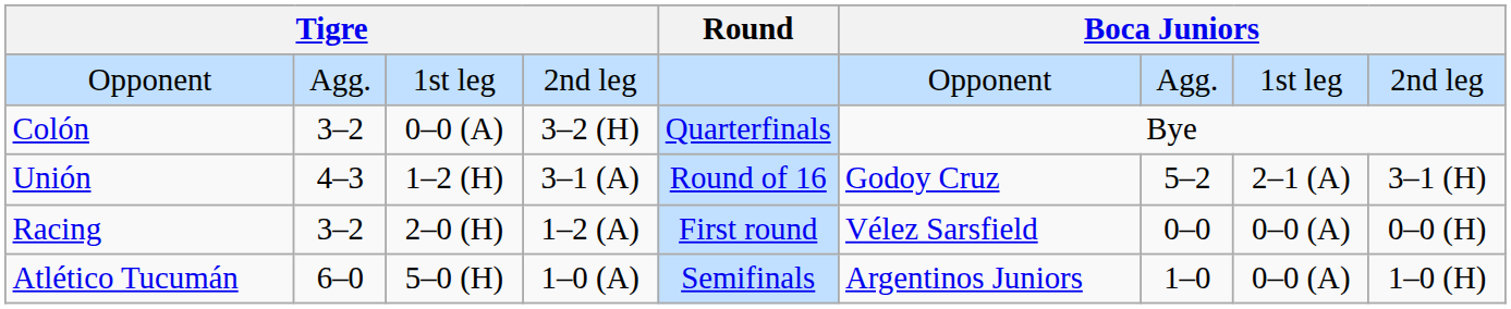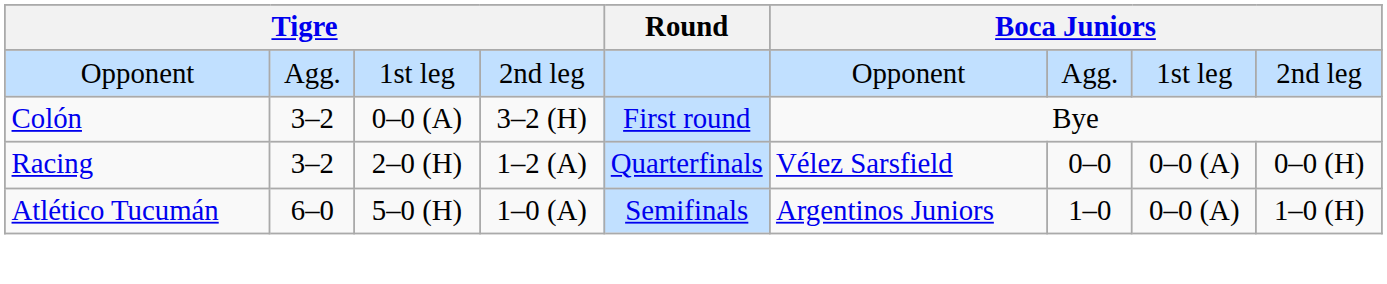 <table class="wikitable" style="text-align: center;">
 <tr>
 <th colspan=4><a href='#'>Tigre</a></th>
 <th width=12%>Round</th>
 <th colspan=4><a href='#'>Boca Juniors</a></th>
 </tr>
 <tr bgcolor=#c1e0ff>
 <td>Opponent</td>
 <td>Agg.</td>
 <td>1st leg</td>
 <td>2nd leg</td>
 <td></td>
 <td>Opponent</td>
 <td>Agg.</td>
 <td>1st leg</td>
 <td>2nd leg</td>
 </tr>
 <tr>
 <td align=left><a href='#'>Colón</a></td>
 <td>3–2</td>
 <td>0–0 (A)</td>
 <td>3–2 (H)</td>
-<td bgcolor=#c1e0ff><a href='#'>Quarterfinals</a></td>
+<td bgcolor=#c1e0ff><a href='#'>First round</a></td>
 <td colspan=4>Bye</td>
-</tr>
-<tr>
-<td align=left><a href='#'>Unión</a></td>
-<td>4–3</td>
-<td>1–2 (H)</td>
-<td>3–1 (A)</td>
-<td bgcolor=#c1e0ff><a href='#'>Round of 16</a></td>
-<td align=left><a href='#'>Godoy Cruz</a></td>
-<td>5–2</td>
-<td>2–1 (A)</td>
-<td>3–1 (H)</td>
 </tr>
 <tr>
 <td align=left><a href='#'>Racing</a></td>
 <td>3–2</td>
 <td>2–0 (H)</td>
 <td>1–2 (A)</td>
-<td bgcolor=#c1e0ff><a href='#'>First round</a></td>
+<td bgcolor=#c1e0ff><a href='#'>Quarterfinals</a></td>
 <td align=left><a href='#'>Vélez Sarsfield</a></td>
 <td>0–0 </td>
 <td>0–0 (A)</td>
 <td>0–0 (H)</td>
 </tr>
 <tr>
 <td align=left><a href='#'>Atlético Tucumán</a></td>
 <td>6–0</td>
 <td>5–0 (H)</td>
 <td>1–0 (A)</td>
 <td bgcolor=#c1e0ff><a href='#'>Semifinals</a></td>
 <td align=left><a href='#'>Argentinos Juniors</a></td>
 <td>1–0</td>
 <td>0–0 (A)</td>
 <td>1–0 (H)</td>
 </tr>
 </table>
